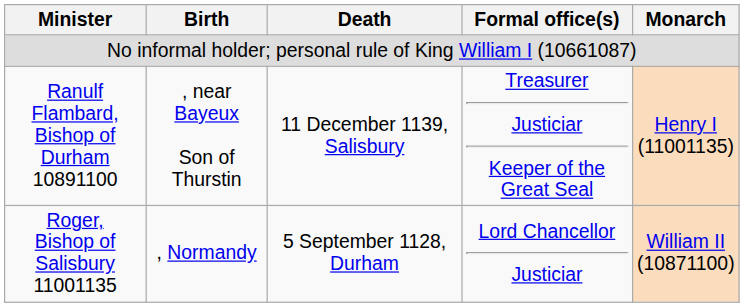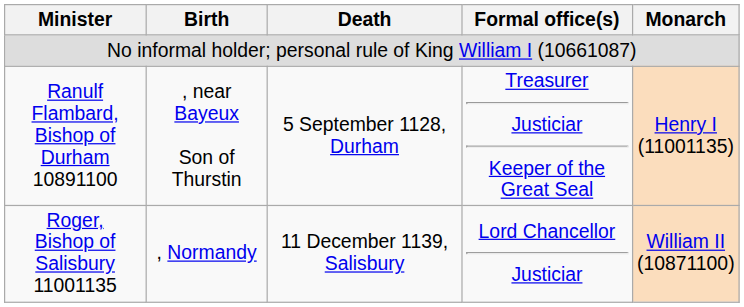 <table class="wikitable" style="text-align:center">
 <tr>
 <th colspan=1>Minister</th>
 <th>Birth</th>
 <th>Death</th>
 <th>Formal office(s)</th>
 <th>Monarch</th>
 </tr>
 <tr>
 <td colspan=6 bgcolor=#DDDDDD>No informal holder; personal rule of King <a href='#'>William I</a> (10661087)</td>
 </tr>
 <tr>
 <td><a href='#'>Ranulf Flambard,<br>Bishop of Durham</a><br>10891100</td>
 <td>, near <a href='#'>Bayeux</a><br><br>Son of Thurstin</td>
-<td>11 December 1139, <a href='#'>Salisbury</a></td>
+<td>5 September 1128, <a href='#'>Durham</a></td>
 <td><a href='#'>Treasurer</a><hr><a href='#'>Justiciar</a><hr><a href='#'>Keeper of the Great Seal</a></td>
 <td rowspan=1 bgcolor=#FBDDBD><a href='#'>Henry I</a><br>(11001135)</td>
 </tr>
 <tr>
 <td><a href='#'>Roger,<br>Bishop of Salisbury</a><br>11001135</td>
 <td>, <a href='#'>Normandy</a><br></td>
-<td>5 September 1128, <a href='#'>Durham</a></td>
+<td>11 December 1139, <a href='#'>Salisbury</a></td>
 <td><a href='#'>Lord Chancellor</a><hr><a href='#'>Justiciar</a></td>
 <td rowspan=1 bgcolor=#FBDDBD><a href='#'>William II</a><br>(10871100)</td>
 </tr>
 </table>
